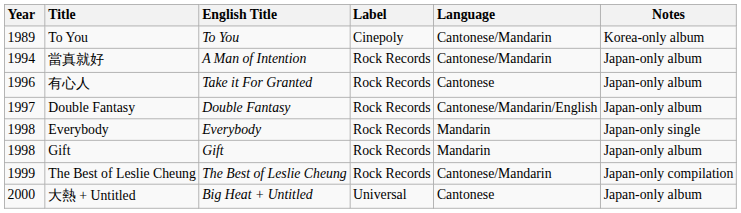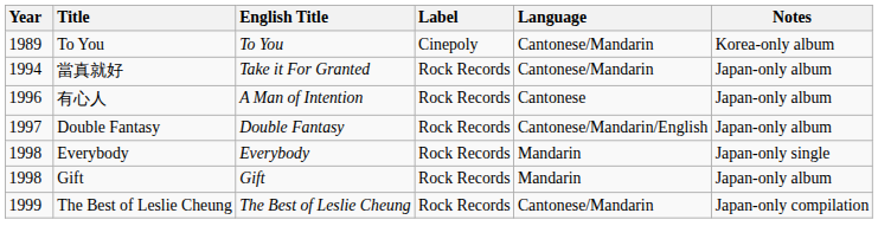 <table class="wikitable sortable">
 <tr>
 <th style="vertical-align:top; text-align:left; width:40px;">Year</th>
 <th style="text-align:left; vertical-align:top;">Title</th>
 <th style="text-align:left; vertical-align:top;">English Title</th>
 <th style="text-align:left; vertical-align:top;">Label</th>
 <th style="text-align:left; vertical-align:top;">Language</th>
 <th style="text-align:center; vertical-align:top;">Notes</th>
 </tr>
 <tr style="text-align:left; vertical-align:top;">
 <td>1989</td>
 <td>To You</td>
 <td><em>To You</em></td>
 <td>Cinepoly</td>
 <td>Cantonese/Mandarin</td>
 <td>Korea-only album</td>
 </tr>
 <tr style="text-align:left; vertical-align:top;">
 <td>1994</td>
 <td>當真就好</td>
-<td><em>A Man of Intention</em></td>
+<td><em>Take it For Granted</em></td>
 <td>Rock Records</td>
 <td>Cantonese/Mandarin</td>
 <td>Japan-only album</td>
 </tr>
 <tr style="text-align:left; vertical-align:top;">
 <td>1996</td>
 <td>有心人</td>
-<td><em>Take it For Granted</em></td>
+<td><em>A Man of Intention</em></td>
 <td>Rock Records</td>
 <td>Cantonese</td>
 <td>Japan-only album</td>
 </tr>
 <tr style="text-align:left; vertical-align:top;">
 <td>1997</td>
 <td>Double Fantasy</td>
 <td><em>Double Fantasy</em></td>
 <td>Rock Records</td>
 <td>Cantonese/Mandarin/English</td>
 <td>Japan-only album</td>
 </tr>
 <tr style="text-align:left; vertical-align:top;">
 <td>1998</td>
 <td>Everybody</td>
 <td><em>Everybody</em></td>
 <td>Rock Records</td>
 <td>Mandarin</td>
 <td>Japan-only single</td>
 </tr>
 <tr style="text-align:left; vertical-align:top;">
 <td>1998</td>
 <td>Gift</td>
 <td><em>Gift</em></td>
 <td>Rock Records</td>
 <td>Mandarin</td>
 <td>Japan-only album</td>
 </tr>
 <tr style="text-align:left; vertical-align:top;">
 <td>1999</td>
 <td>The Best of Leslie Cheung</td>
 <td><em>The Best of Leslie Cheung</em></td>
 <td>Rock Records</td>
 <td>Cantonese/Mandarin</td>
 <td>Japan-only compilation</td>
 </tr>
-<tr style="text-align:left; vertical-align:top;">
-<td>2000</td>
-<td>大熱 + Untitled</td>
-<td><em>Big Heat + Untitled</em></td>
-<td>Universal</td>
-<td>Cantonese</td>
-<td>Japan-only album</td>
-</tr>
 </table>
